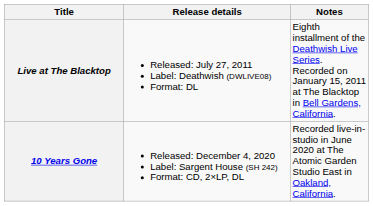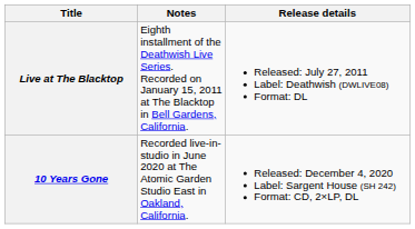 <table class ="wikitable plainrowheaders">
 <tr>
 <th style="width:12em;">Title</th>
+<th>Notes</th>
 <th width="270">Release details</th>
-<th>Notes</th>
 </tr>
 <tr>
 <th scope="row"><em>Live at The Blacktop</em></th>
+<td>Eighth installment of the <a href='#'>Deathwish Live Series</a>. Recorded on January 15, 2011 at The Blacktop in <a href='#'>Bell Gardens, California</a>.</td>
 <td><br><ul><li>Released: July 27, 2011</li><li>Label: Deathwish <small>(DWLIVE08)</small></li><li>Format: DL</li></ul></td>
-<td>Eighth installment of the <a href='#'>Deathwish Live Series</a>. Recorded on January 15, 2011 at The Blacktop in <a href='#'>Bell Gardens, California</a>.</td>
 </tr>
 <tr>
 <th scope="row"><em><a href='#'>10 Years Gone</a></em></th>
+<td>Recorded live-in-studio in June 2020 at The Atomic Garden Studio East in <a href='#'>Oakland, California</a>.</td>
 <td><br><ul><li>Released: December 4, 2020</li><li>Label: Sargent House <small>(SH 242)</small></li><li>Format: CD, 2×LP, DL</li></ul></td>
-<td>Recorded live-in-studio in June 2020 at The Atomic Garden Studio East in <a href='#'>Oakland, California</a>.</td>
 </tr>
 </table>
